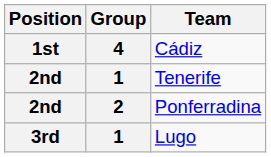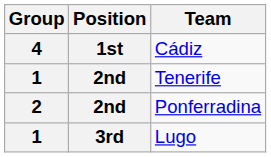 <table class="wikitable">
 <tr>
+<th>Group</th>
 <th>Position</th>
-<th>Group</th>
 <th>Team</th>
 </tr>
 <tr>
+<th>4</th>
 <th>1st</th>
-<th>4</th>
 <td><a href='#'>Cádiz</a></td>
 </tr>
 <tr>
+<th>1</th>
 <th>2nd</th>
-<th>1</th>
 <td><a href='#'>Tenerife</a></td>
 </tr>
 <tr>
+<th>2</th>
 <th>2nd</th>
-<th>2</th>
 <td><a href='#'>Ponferradina</a></td>
 </tr>
 <tr>
+<th>1</th>
 <th>3rd</th>
-<th>1</th>
 <td><a href='#'>Lugo</a></td>
 </tr>
 </table>
